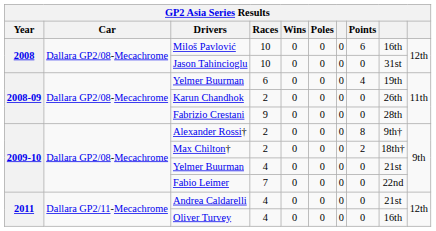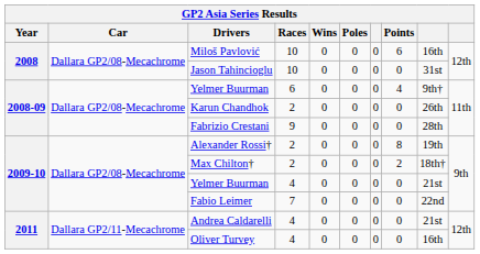 <table class="wikitable" style="text-align:center; font-size:85%">
 <tr>
 <th colspan=11><a href='#'>GP2 Asia Series</a> Results</th>
 </tr>
 <tr>
 <th>Year</th>
 <th>Car</th>
 <th>Drivers</th>
 <th>Races</th>
 <th>Wins</th>
 <th>Poles</th>
 <th></th>
 <th>Points</th>
 <th></th>
 <th></th>
 </tr>
 <tr>
 <th rowspan=2><a href='#'>2008</a></th>
 <td rowspan=2><a href='#'>Dallara GP2/08</a>-<a href='#'>Mecachrome</a></td>
 <td align=left> <a href='#'>Miloš Pavlović</a></td>
 <td>10</td>
 <td>0</td>
 <td>0</td>
 <td>0</td>
 <td>6</td>
 <td>16th</td>
 <td rowspan=2>12th</td>
 </tr>
 <tr>
 <td align=left> <a href='#'>Jason Tahincioglu</a></td>
 <td>10</td>
 <td>0</td>
 <td>0</td>
 <td>0</td>
 <td>0</td>
 <td>31st</td>
 </tr>
 <tr>
 <th rowspan=3><a href='#'>2008-09</a></th>
 <td rowspan=3><a href='#'>Dallara GP2/08</a>-<a href='#'>Mecachrome</a></td>
 <td align=left> <a href='#'>Yelmer Buurman</a></td>
 <td>6</td>
 <td>0</td>
 <td>0</td>
 <td>0</td>
 <td>4</td>
-<td>19th</td>
+<td>9th†</td>
 <td rowspan=3>11th</td>
 </tr>
 <tr>
 <td align=left> <a href='#'>Karun Chandhok</a></td>
 <td>2</td>
 <td>0</td>
 <td>0</td>
 <td>0</td>
 <td>0</td>
 <td>26th</td>
 </tr>
 <tr>
 <td align=left> <a href='#'>Fabrizio Crestani</a></td>
 <td>9</td>
 <td>0</td>
 <td>0</td>
 <td>0</td>
 <td>0</td>
 <td>28th</td>
 </tr>
 <tr>
 <th rowspan=4><a href='#'>2009-10</a></th>
 <td rowspan=4><a href='#'>Dallara GP2/08</a>-<a href='#'>Mecachrome</a></td>
 <td align=left> <a href='#'>Alexander Rossi</a>†</td>
 <td>2</td>
 <td>0</td>
 <td>0</td>
 <td>0</td>
 <td>8</td>
-<td>9th†</td>
+<td>19th</td>
 <td rowspan=4>9th</td>
 </tr>
 <tr>
 <td align=left> <a href='#'>Max Chilton</a>†</td>
 <td>2</td>
 <td>0</td>
 <td>0</td>
 <td>0</td>
 <td>2</td>
 <td>18th†</td>
 </tr>
 <tr>
 <td align=left> <a href='#'>Yelmer Buurman</a></td>
 <td>4</td>
 <td>0</td>
 <td>0</td>
 <td>0</td>
 <td>0</td>
 <td>21st</td>
 </tr>
 <tr>
 <td align=left> <a href='#'>Fabio Leimer</a></td>
 <td>7</td>
 <td>0</td>
 <td>0</td>
 <td>0</td>
 <td>0</td>
 <td>22nd</td>
 </tr>
 <tr>
 <th rowspan=3><a href='#'>2011</a></th>
 <td rowspan=3><a href='#'>Dallara GP2/11</a>-<a href='#'>Mecachrome</a></td>
 <td align=left> <a href='#'>Andrea Caldarelli</a></td>
 <td>4</td>
 <td>0</td>
 <td>0</td>
 <td>0</td>
 <td>0</td>
 <td>21st</td>
 <td rowspan=3>12th</td>
 </tr>
 <tr>
 <td align=left> <a href='#'>Oliver Turvey</a></td>
 <td>4</td>
 <td>0</td>
 <td>0</td>
 <td>0</td>
 <td>0</td>
 <td>16th</td>
 </tr>
 </table>
